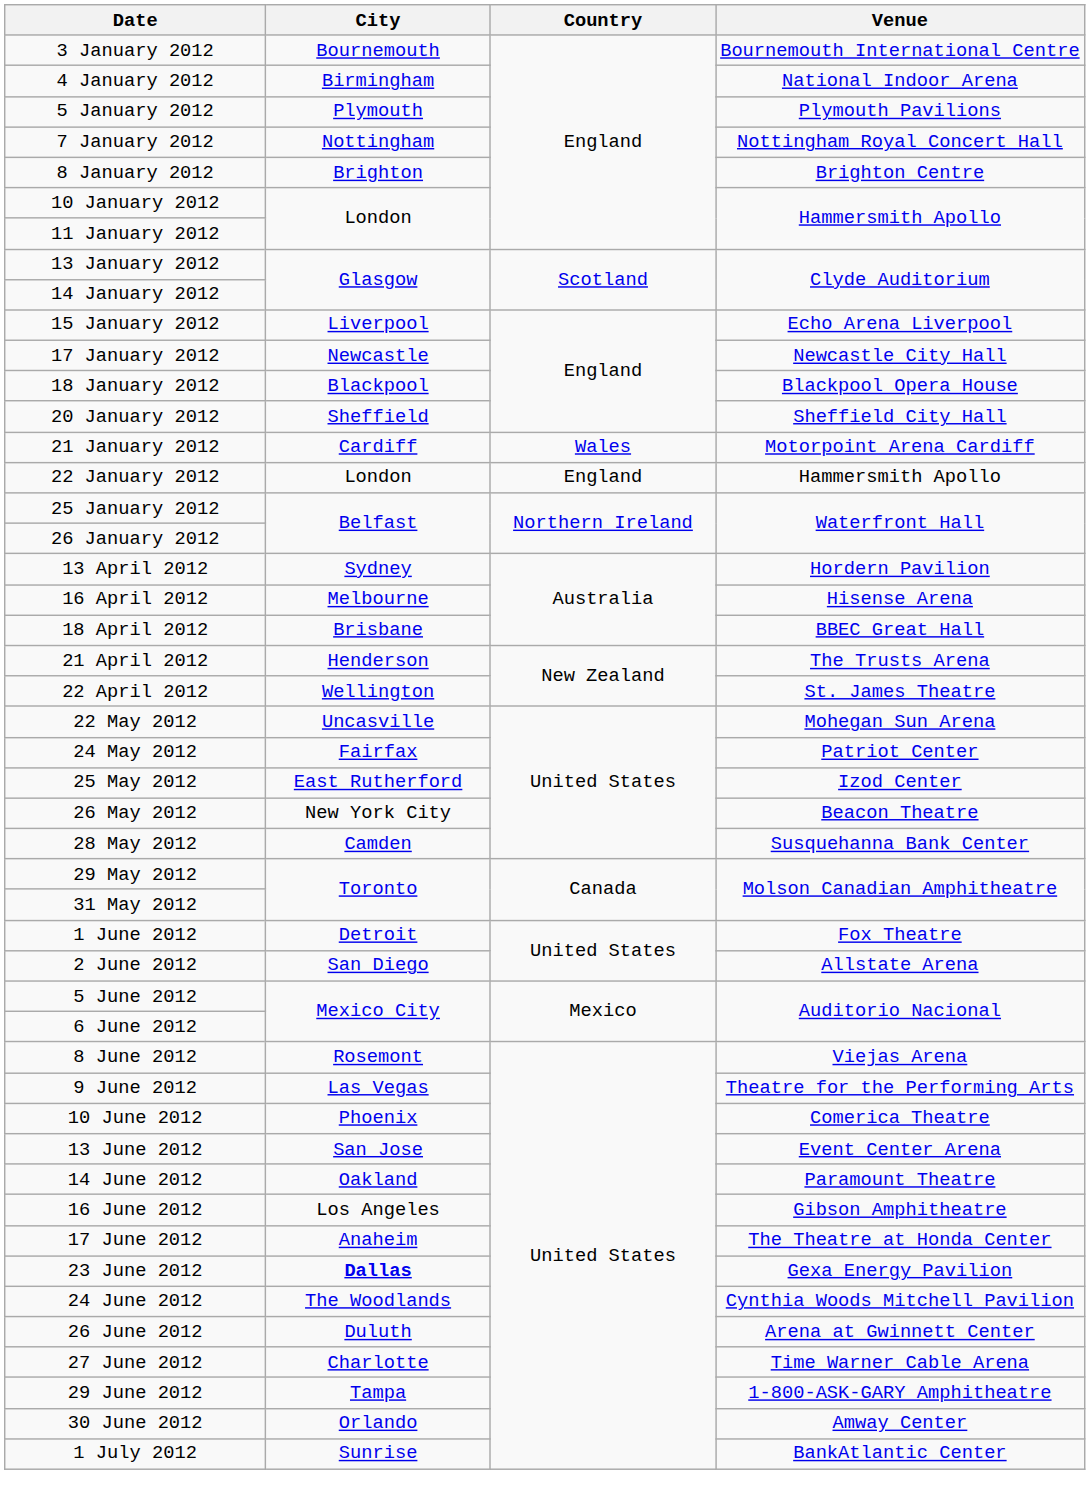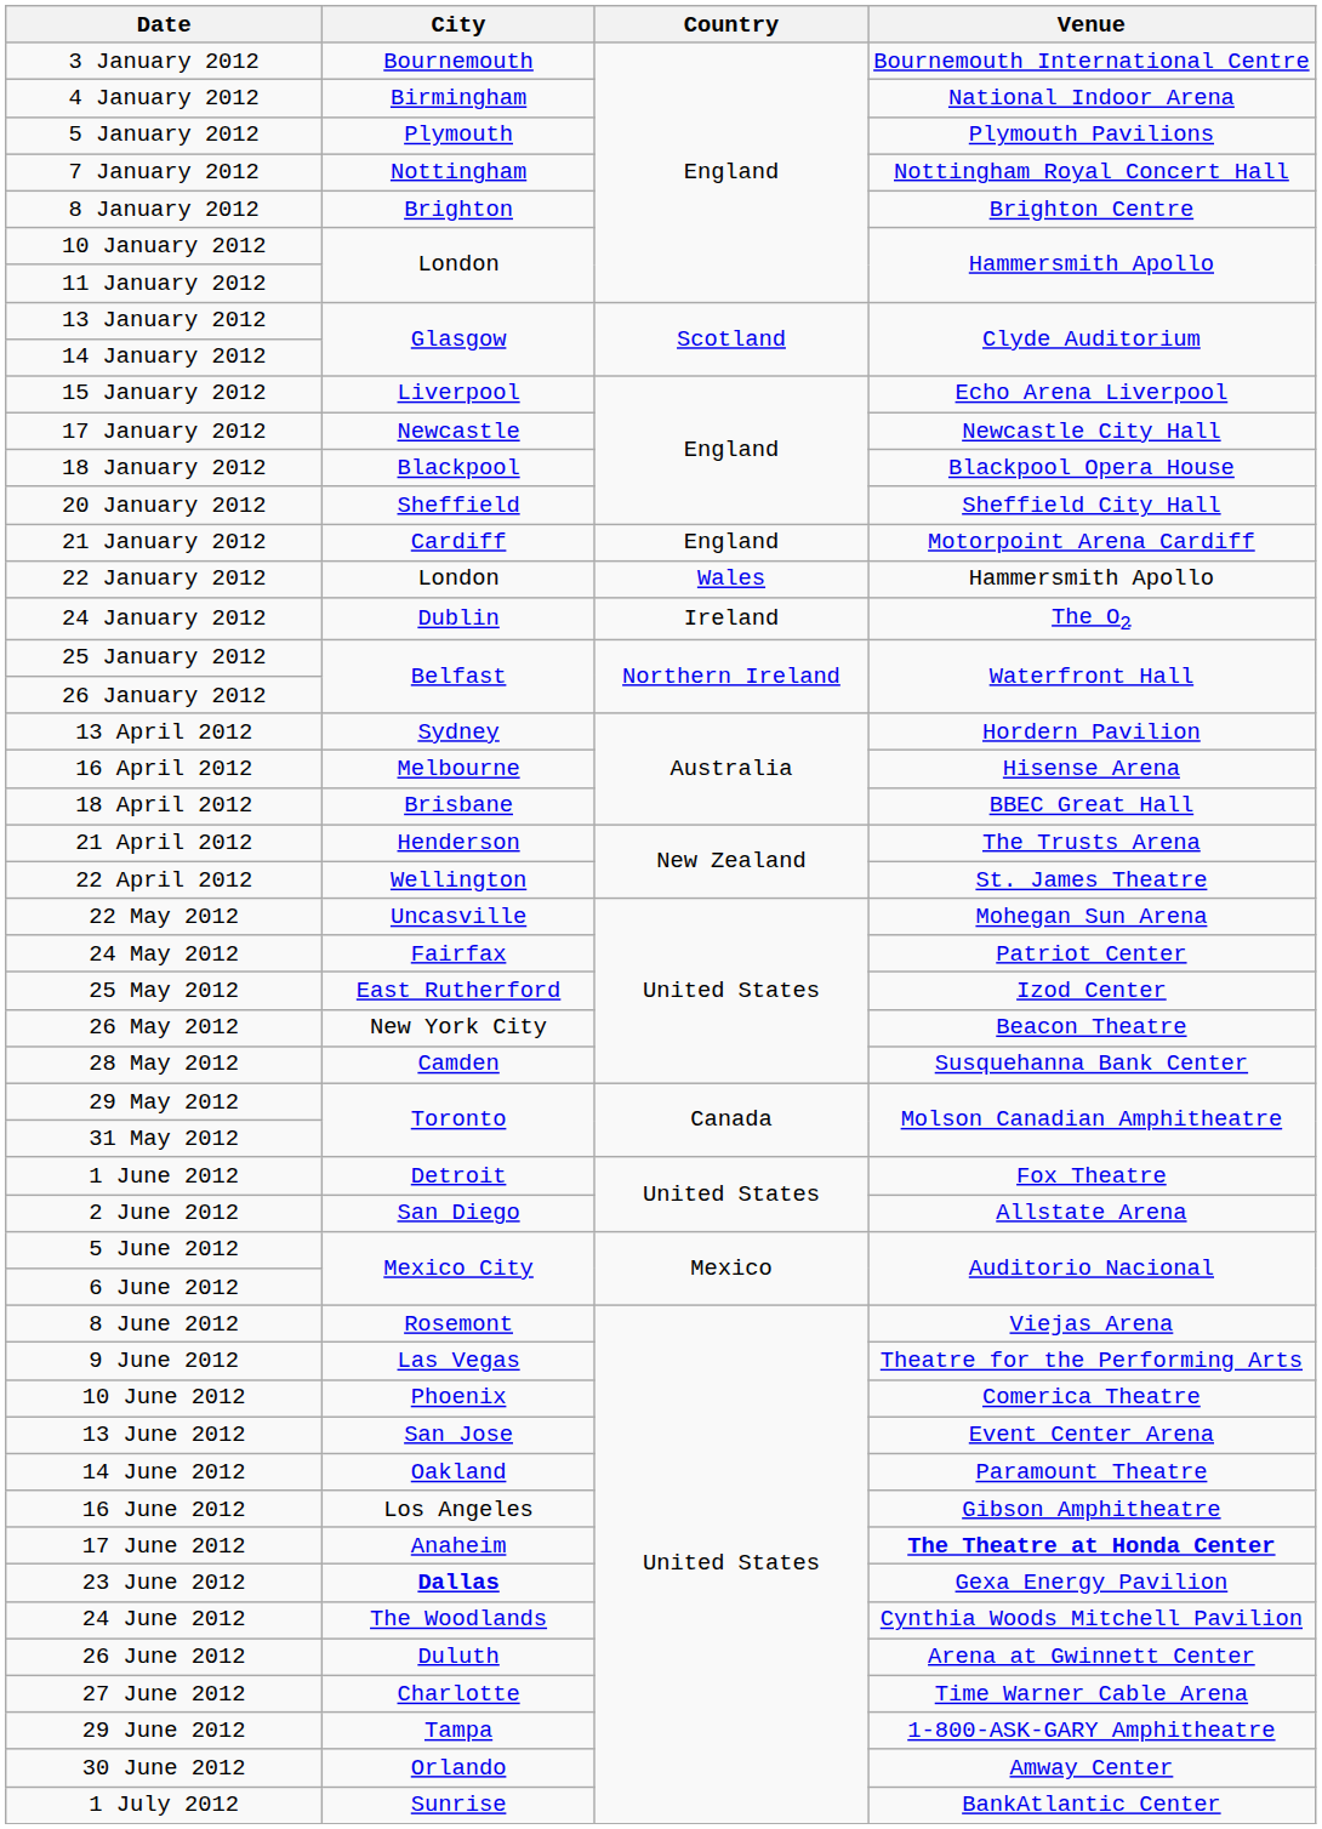 <table class="wikitable" style="text-align:center;">
 <tr>
 <th width="175">Date</th>
 <th width="150">City</th>
 <th width="150">Country</th>
 <th width="250">Venue</th>
 </tr>
 <tr>
 <td>3 January 2012</td>
 <td><a href='#'>Bournemouth</a></td>
 <td rowspan="7">England</td>
 <td><a href='#'>Bournemouth International Centre</a></td>
 </tr>
 <tr>
 <td>4 January 2012</td>
 <td><a href='#'>Birmingham</a></td>
 <td><a href='#'>National Indoor Arena</a></td>
 </tr>
 <tr>
 <td>5 January 2012</td>
 <td><a href='#'>Plymouth</a></td>
 <td><a href='#'>Plymouth Pavilions</a></td>
 </tr>
 <tr>
 <td>7 January 2012</td>
 <td><a href='#'>Nottingham</a></td>
 <td><a href='#'>Nottingham Royal Concert Hall</a></td>
 </tr>
 <tr>
 <td>8 January 2012</td>
 <td><a href='#'>Brighton</a></td>
 <td><a href='#'>Brighton Centre</a></td>
 </tr>
 <tr>
 <td>10 January 2012</td>
 <td rowspan="2">London</td>
 <td rowspan="2"><a href='#'>Hammersmith Apollo</a></td>
 </tr>
 <tr>
 <td>11 January 2012</td>
 </tr>
 <tr>
 <td>13 January 2012</td>
 <td rowspan="2"><a href='#'>Glasgow</a></td>
 <td rowspan="2"><a href='#'>Scotland</a></td>
 <td rowspan="2"><a href='#'>Clyde Auditorium</a></td>
 </tr>
 <tr>
 <td>14 January 2012</td>
 </tr>
 <tr>
 <td>15 January 2012</td>
 <td><a href='#'>Liverpool</a></td>
 <td rowspan="4">England</td>
 <td><a href='#'>Echo Arena Liverpool</a></td>
 </tr>
 <tr>
 <td>17 January 2012</td>
 <td><a href='#'>Newcastle</a></td>
 <td><a href='#'>Newcastle City Hall</a></td>
 </tr>
 <tr>
 <td>18 January 2012</td>
 <td><a href='#'>Blackpool</a></td>
 <td><a href='#'>Blackpool Opera House</a></td>
 </tr>
 <tr>
 <td>20 January 2012</td>
 <td><a href='#'>Sheffield</a></td>
 <td><a href='#'>Sheffield City Hall</a></td>
 </tr>
 <tr>
 <td>21 January 2012</td>
 <td><a href='#'>Cardiff</a></td>
-<td><a href='#'>Wales</a></td>
+<td>England</td>
 <td><a href='#'>Motorpoint Arena Cardiff</a></td>
 </tr>
 <tr>
 <td>22 January 2012</td>
 <td>London</td>
-<td>England</td>
+<td><a href='#'>Wales</a></td>
 <td>Hammersmith Apollo</td>
+</tr>
+<tr>
+<td>24 January 2012</td>
+<td><a href='#'>Dublin</a></td>
+<td>Ireland</td>
+<td><a href='#'>The O<sub>2</sub></a></td>
 </tr>
 <tr>
 <td>25 January 2012</td>
 <td rowspan="2"><a href='#'>Belfast</a></td>
 <td rowspan="2"><a href='#'>Northern Ireland</a></td>
 <td rowspan="2"><a href='#'>Waterfront Hall</a></td>
 </tr>
 <tr>
 <td>26 January 2012</td>
 </tr>
 <tr>
 <td>13 April 2012</td>
 <td><a href='#'>Sydney</a></td>
 <td rowspan="3">Australia</td>
 <td><a href='#'>Hordern Pavilion</a></td>
 </tr>
 <tr>
 <td>16 April 2012</td>
 <td><a href='#'>Melbourne</a></td>
 <td><a href='#'>Hisense Arena</a></td>
 </tr>
 <tr>
 <td>18 April 2012</td>
 <td><a href='#'>Brisbane</a></td>
 <td><a href='#'>BBEC Great Hall</a></td>
 </tr>
 <tr>
 <td>21 April 2012</td>
 <td><a href='#'>Henderson</a></td>
 <td rowspan="2">New Zealand</td>
 <td><a href='#'>The Trusts Arena</a></td>
 </tr>
 <tr>
 <td>22 April 2012</td>
 <td><a href='#'>Wellington</a></td>
 <td><a href='#'>St. James Theatre</a></td>
 </tr>
 <tr>
 <td>22 May 2012</td>
 <td><a href='#'>Uncasville</a></td>
 <td rowspan="5">United States</td>
 <td><a href='#'>Mohegan Sun Arena</a></td>
 </tr>
 <tr>
 <td>24 May 2012</td>
 <td><a href='#'>Fairfax</a></td>
 <td><a href='#'>Patriot Center</a></td>
 </tr>
 <tr>
 <td>25 May 2012</td>
 <td><a href='#'>East Rutherford</a></td>
 <td><a href='#'>Izod Center</a></td>
 </tr>
 <tr>
 <td>26 May 2012</td>
 <td>New York City</td>
 <td><a href='#'>Beacon Theatre</a></td>
 </tr>
 <tr>
 <td>28 May 2012</td>
 <td><a href='#'>Camden</a></td>
 <td><a href='#'>Susquehanna Bank Center</a></td>
 </tr>
 <tr>
 <td>29 May 2012</td>
 <td rowspan="2"><a href='#'>Toronto</a></td>
 <td rowspan="2">Canada</td>
 <td rowspan="2"><a href='#'>Molson Canadian Amphitheatre</a></td>
 </tr>
 <tr>
 <td>31 May 2012</td>
 </tr>
 <tr>
 <td>1 June 2012</td>
 <td><a href='#'>Detroit</a></td>
 <td rowspan="2">United States</td>
 <td><a href='#'>Fox Theatre</a></td>
 </tr>
 <tr>
 <td>2 June 2012</td>
 <td><a href='#'>San Diego</a></td>
 <td><a href='#'>Allstate Arena</a></td>
 </tr>
 <tr>
 <td>5 June 2012</td>
 <td rowspan="2"><a href='#'>Mexico City</a></td>
 <td rowspan="2">Mexico</td>
 <td rowspan="2"><a href='#'>Auditorio Nacional</a></td>
 </tr>
 <tr>
 <td>6 June 2012</td>
 </tr>
 <tr>
 <td>8 June 2012</td>
 <td><a href='#'>Rosemont</a></td>
 <td rowspan="14">United States</td>
 <td><a href='#'>Viejas Arena</a></td>
 </tr>
 <tr>
 <td>9 June 2012</td>
 <td><a href='#'>Las Vegas</a></td>
 <td><a href='#'>Theatre for the Performing Arts</a></td>
 </tr>
 <tr>
 <td>10 June 2012</td>
 <td><a href='#'>Phoenix</a></td>
 <td><a href='#'>Comerica Theatre</a></td>
 </tr>
 <tr>
 <td>13 June 2012</td>
 <td><a href='#'>San Jose</a></td>
 <td><a href='#'>Event Center Arena</a></td>
 </tr>
 <tr>
 <td>14 June 2012</td>
 <td><a href='#'>Oakland</a></td>
 <td><a href='#'>Paramount Theatre</a></td>
 </tr>
 <tr>
 <td>16 June 2012</td>
 <td>Los Angeles</td>
 <td><a href='#'>Gibson Amphitheatre</a></td>
 </tr>
 <tr>
 <td>17 June 2012</td>
 <td><a href='#'>Anaheim</a></td>
-<td><a href='#'>The Theatre at Honda Center</a></td>
+<td><strong><a href='#'>The Theatre at Honda Center</a></strong></td>
 </tr>
 <tr>
 <td>23 June 2012</td>
 <td><strong><a href='#'>Dallas</a></strong></td>
 <td><a href='#'>Gexa Energy Pavilion</a></td>
 </tr>
 <tr>
 <td>24 June 2012</td>
 <td><a href='#'>The Woodlands</a></td>
 <td><a href='#'>Cynthia Woods Mitchell Pavilion</a></td>
 </tr>
 <tr>
 <td>26 June 2012</td>
 <td><a href='#'>Duluth</a></td>
 <td><a href='#'>Arena at Gwinnett Center</a></td>
 </tr>
 <tr>
 <td>27 June 2012</td>
 <td><a href='#'>Charlotte</a></td>
 <td><a href='#'>Time Warner Cable Arena</a></td>
 </tr>
 <tr>
 <td>29 June 2012</td>
 <td><a href='#'>Tampa</a></td>
 <td><a href='#'>1-800-ASK-GARY Amphitheatre</a></td>
 </tr>
 <tr>
 <td>30 June 2012</td>
 <td><a href='#'>Orlando</a></td>
 <td><a href='#'>Amway Center</a></td>
 </tr>
 <tr>
 <td>1 July 2012</td>
 <td><a href='#'>Sunrise</a></td>
 <td><a href='#'>BankAtlantic Center</a></td>
 </tr>
 </table>
